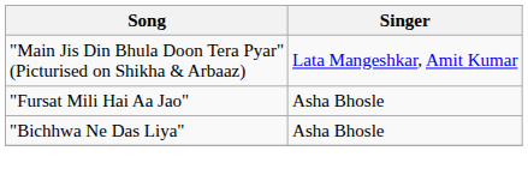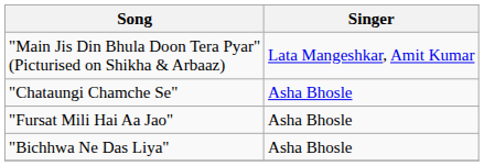 <table class="wikitable" style="font-size:95%;">
 <tr>
 <th>Song</th>
 <th>Singer</th>
 </tr>
 <tr>
 <td>"Main Jis Din Bhula Doon Tera Pyar"<br>(Picturised on Shikha & Arbaaz)</td>
 <td><a href='#'>Lata Mangeshkar</a>, <a href='#'>Amit Kumar</a></td>
+</tr>
+<tr>
+<td>"Chataungi Chamche Se"</td>
+<td><a href='#'>Asha Bhosle</a></td>
 </tr>
 <tr>
 <td>"Fursat Mili Hai Aa Jao"</td>
 <td>Asha Bhosle</td>
 </tr>
 <tr>
 <td>"Bichhwa Ne Das Liya"</td>
 <td>Asha Bhosle</td>
 </tr>
 <tr>
 </tr>
 </table>
